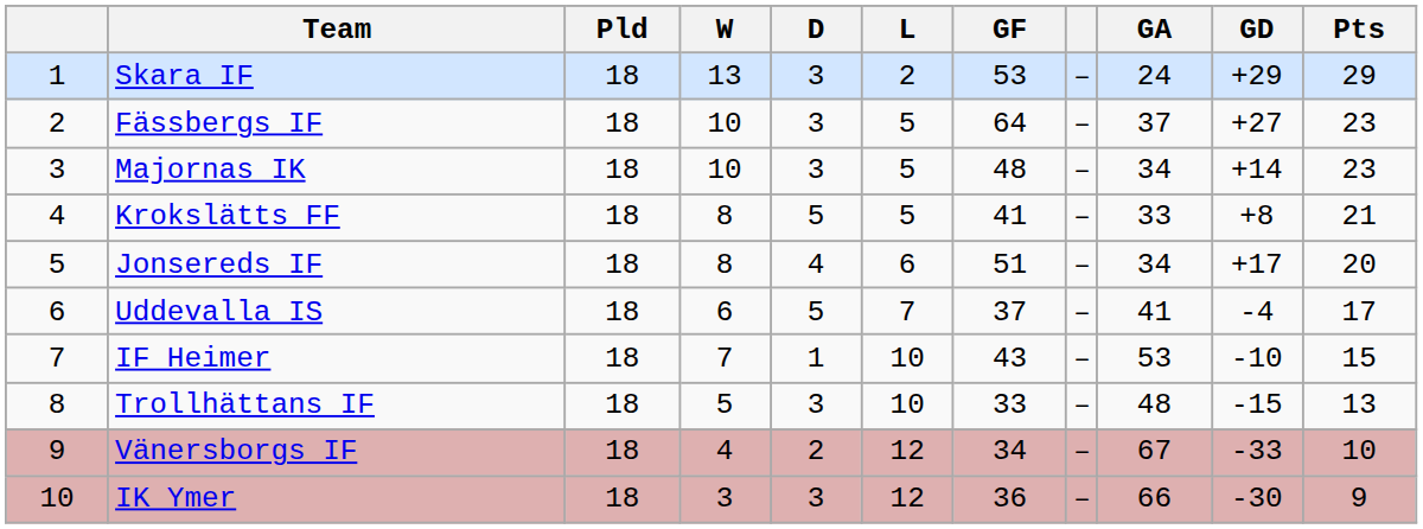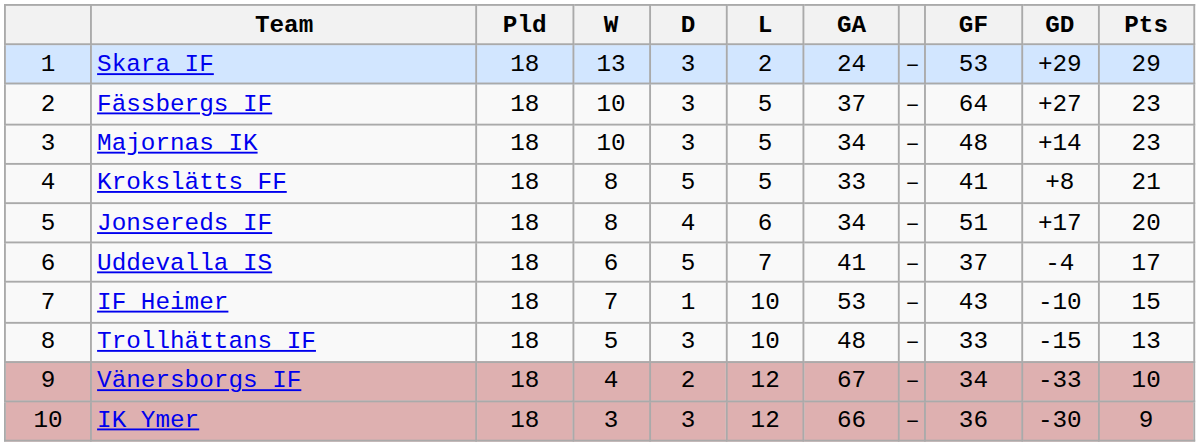 <table class="wikitable" style="text-align: center;">
 <tr>
 <th style="width: 40px;"></th>
 <th style="width: 200px;">Team</th>
 <th style="width: 45px;">Pld</th>
 <th style="width: 35px;">W</th>
 <th style="width: 35px;">D</th>
 <th style="width: 35px;">L</th>
+<th style="width: 45px;">GA</th>
+<th></th>
 <th style="width: 45px;">GF</th>
-<th></th>
-<th style="width: 45px;">GA</th>
 <th style="width: 35px;">GD</th>
 <th style="width: 45px;">Pts</th>
 </tr>
 <tr style="background: #d2e6ff">
 <td>1</td>
 <td style="text-align: left;"><a href='#'>Skara IF</a></td>
 <td>18</td>
 <td>13</td>
 <td>3</td>
 <td>2</td>
+<td>24</td>
+<td>–</td>
 <td>53</td>
-<td>–</td>
-<td>24</td>
 <td>+29</td>
 <td>29</td>
 </tr>
 <tr>
 <td>2</td>
 <td style="text-align: left;"><a href='#'>Fässbergs IF</a></td>
 <td>18</td>
 <td>10</td>
 <td>3</td>
 <td>5</td>
+<td>37</td>
+<td>–</td>
 <td>64</td>
-<td>–</td>
-<td>37</td>
 <td>+27</td>
 <td>23</td>
 </tr>
 <tr>
 <td>3</td>
 <td style="text-align: left;"><a href='#'>Majornas IK</a></td>
 <td>18</td>
 <td>10</td>
 <td>3</td>
 <td>5</td>
+<td>34</td>
+<td>–</td>
 <td>48</td>
-<td>–</td>
-<td>34</td>
 <td>+14</td>
 <td>23</td>
 </tr>
 <tr>
 <td>4</td>
 <td style="text-align: left;"><a href='#'>Krokslätts FF</a></td>
 <td>18</td>
 <td>8</td>
 <td>5</td>
 <td>5</td>
+<td>33</td>
+<td>–</td>
 <td>41</td>
-<td>–</td>
-<td>33</td>
 <td>+8</td>
 <td>21</td>
 </tr>
 <tr>
 <td>5</td>
 <td style="text-align: left;"><a href='#'>Jonsereds IF</a></td>
 <td>18</td>
 <td>8</td>
 <td>4</td>
 <td>6</td>
+<td>34</td>
+<td>–</td>
 <td>51</td>
-<td>–</td>
-<td>34</td>
 <td>+17</td>
 <td>20</td>
 </tr>
 <tr>
 <td>6</td>
 <td style="text-align: left;"><a href='#'>Uddevalla IS</a></td>
 <td>18</td>
 <td>6</td>
 <td>5</td>
 <td>7</td>
+<td>41</td>
+<td>–</td>
 <td>37</td>
-<td>–</td>
-<td>41</td>
 <td>-4</td>
 <td>17</td>
 </tr>
 <tr>
 <td>7</td>
 <td style="text-align: left;"><a href='#'>IF Heimer</a></td>
 <td>18</td>
 <td>7</td>
 <td>1</td>
 <td>10</td>
+<td>53</td>
+<td>–</td>
 <td>43</td>
-<td>–</td>
-<td>53</td>
 <td>-10</td>
 <td>15</td>
 </tr>
 <tr>
 <td>8</td>
 <td style="text-align: left;"><a href='#'>Trollhättans IF</a></td>
 <td>18</td>
 <td>5</td>
 <td>3</td>
 <td>10</td>
+<td>48</td>
+<td>–</td>
 <td>33</td>
-<td>–</td>
-<td>48</td>
 <td>-15</td>
 <td>13</td>
 </tr>
 <tr style="background: #deb0b0">
 <td>9</td>
 <td style="text-align: left;"><a href='#'>Vänersborgs IF</a></td>
 <td>18</td>
 <td>4</td>
 <td>2</td>
 <td>12</td>
+<td>67</td>
+<td>–</td>
 <td>34</td>
-<td>–</td>
-<td>67</td>
 <td>-33</td>
 <td>10</td>
 </tr>
 <tr style="background: #deb0b0">
 <td>10</td>
 <td style="text-align: left;"><a href='#'>IK Ymer</a></td>
 <td>18</td>
 <td>3</td>
 <td>3</td>
 <td>12</td>
+<td>66</td>
+<td>–</td>
 <td>36</td>
-<td>–</td>
-<td>66</td>
 <td>-30</td>
 <td>9</td>
 </tr>
 </table>
